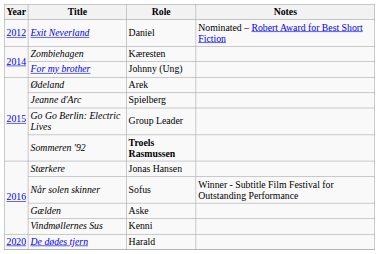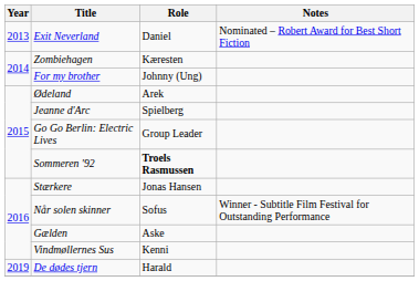 <table class="wikitable sortable">
 <tr>
 <th>Year</th>
 <th>Title</th>
 <th>Role</th>
 <th>Notes</th>
 </tr>
 <tr>
-<td><a href='#'>2012</a></td>
+<td><a href='#'>2013</a></td>
 <td><em><a href='#'>Exit Neverland</a></em></td>
 <td>Daniel</td>
 <td>Nominated – <a href='#'>Robert Award for Best Short Fiction</a></td>
 </tr>
 <tr>
 <td rowspan="2"><a href='#'>2014</a></td>
 <td><em>Zombiehagen</em></td>
 <td>Kæresten</td>
 <td></td>
 </tr>
 <tr>
 <td><em><a href='#'>For my brother</a></em></td>
 <td>Johnny (Ung)</td>
 <td></td>
 </tr>
 <tr>
 <td rowspan="4"><a href='#'>2015</a></td>
 <td><em>Ødeland</em></td>
 <td>Arek</td>
 <td></td>
 </tr>
 <tr>
 <td><em>Jeanne d'Arc</em></td>
 <td>Spielberg</td>
 <td></td>
 </tr>
 <tr>
 <td><em>Go Go Berlin: Electric Lives</em></td>
 <td>Group Leader</td>
 <td></td>
 </tr>
 <tr>
 <td><em>Sommeren '92</em></td>
 <td><strong>Troels Rasmussen</strong></td>
 <td></td>
 </tr>
 <tr>
 <td rowspan="4"><a href='#'>2016</a></td>
 <td><em>Stærkere</em></td>
 <td>Jonas Hansen</td>
 <td></td>
 </tr>
 <tr>
 <td><em>Når solen skinner</em></td>
 <td>Sofus</td>
 <td>Winner - Subtitle Film Festival for Outstanding Performance</td>
 </tr>
 <tr>
 <td><em>Gælden</em></td>
 <td>Aske</td>
 <td></td>
 </tr>
 <tr>
 <td><em>Vindmøllernes Sus</em></td>
 <td>Kenni</td>
 <td></td>
 </tr>
 <tr>
-<td rowapan=5><a href='#'>2020</a></td>
+<td rowapan=5><a href='#'>2019</a></td>
 <td><em><a href='#'>De dødes tjern</a></em></td>
 <td>Harald</td>
 <td></td>
 </tr>
 <tr>
 </tr>
 </table>
